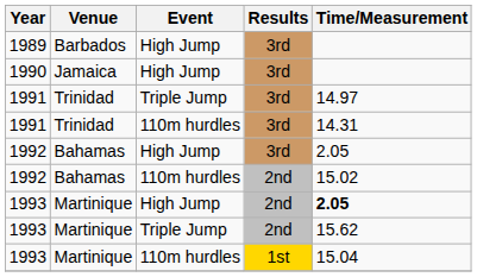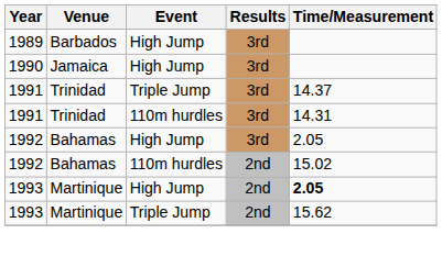 <table class="wikitable">
 <tr>
 <th>Year</th>
 <th>Venue</th>
 <th>Event</th>
 <th>Results</th>
 <th>Time/Measurement</th>
 </tr>
 <tr>
 <td>1989</td>
 <td>Barbados</td>
 <td>High Jump</td>
 <td bgcolor="cc9966" align="center">3rd</td>
 <td></td>
 </tr>
 <tr>
 <td>1990</td>
 <td>Jamaica</td>
 <td>High Jump</td>
 <td bgcolor="cc9966" align="center">3rd</td>
 <td></td>
 </tr>
 <tr>
 <td>1991</td>
 <td>Trinidad</td>
 <td>Triple Jump</td>
 <td bgcolor="cc9966" align="center">3rd</td>
-<td>14.97</td>
+<td>14.37</td>
 </tr>
 <tr>
 <td>1991</td>
 <td>Trinidad</td>
 <td>110m hurdles</td>
 <td bgcolor="cc9966" align="center">3rd</td>
 <td>14.31</td>
 </tr>
 <tr>
 <td>1992</td>
 <td>Bahamas</td>
 <td>High Jump</td>
 <td bgcolor="cc9966" align="center">3rd</td>
 <td>2.05</td>
 </tr>
 <tr>
 <td>1992</td>
 <td>Bahamas</td>
 <td>110m hurdles</td>
 <td bgcolor="silver" align="center">2nd</td>
 <td>15.02</td>
 </tr>
 <tr>
 <td>1993</td>
 <td>Martinique</td>
 <td>High Jump</td>
 <td bgcolor="silver" align="center">2nd</td>
 <td><strong>2.05</strong></td>
 </tr>
 <tr>
 <td>1993</td>
 <td>Martinique</td>
 <td>Triple Jump</td>
 <td bgcolor="silver" align="center">2nd</td>
 <td>15.62</td>
 </tr>
 <tr>
-<td>1993</td>
-<td>Martinique</td>
-<td>110m hurdles</td>
-<td bgcolor="gold" align="center">1st</td>
-<td>15.04</td>
-</tr>
-<tr>
 </tr>
 </table>
